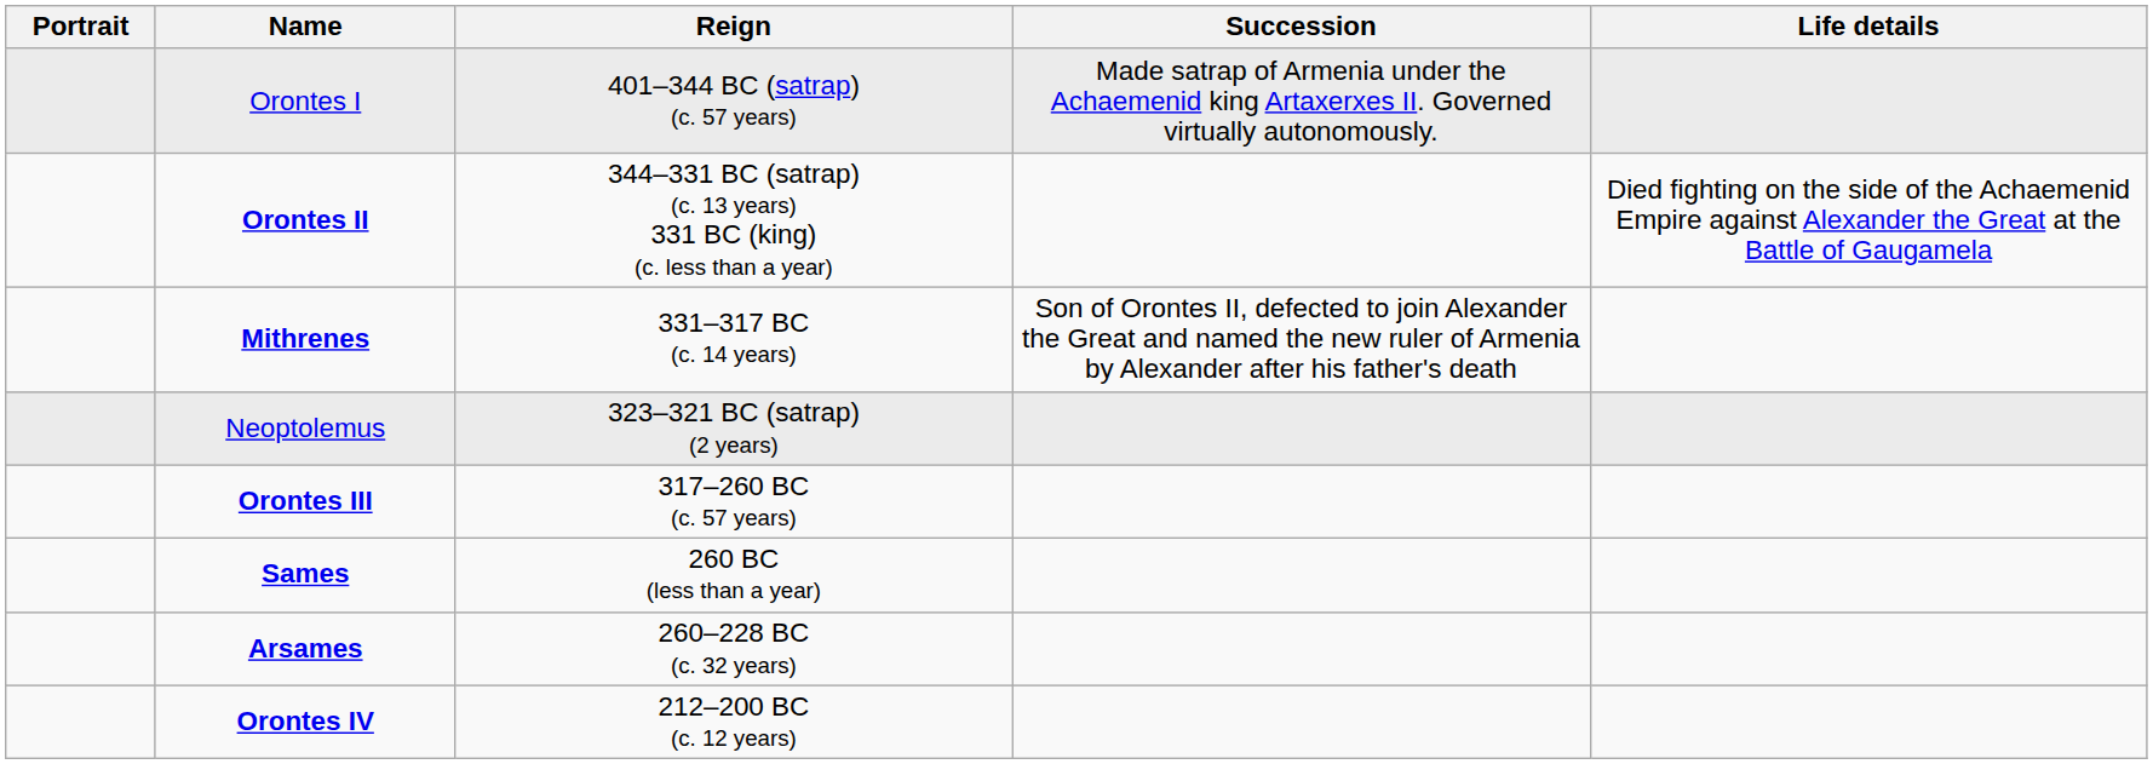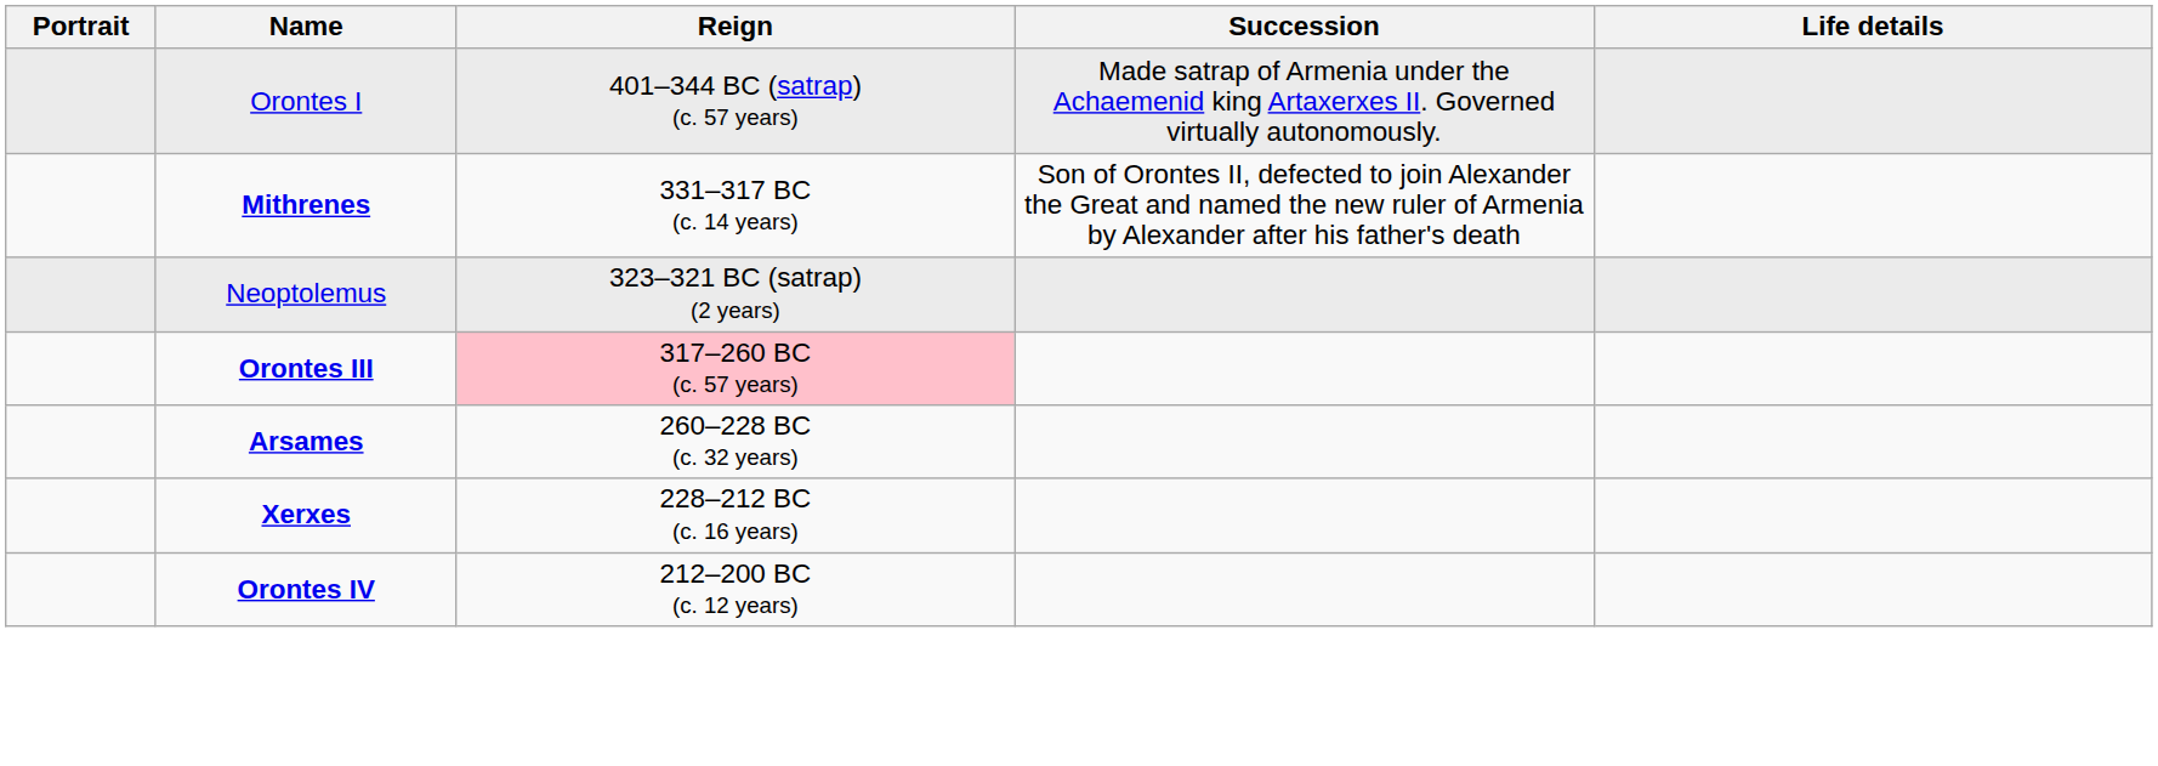 <table class="wikitable" style="text-align:center; width:100%;">
 <tr>
 <th width="7%">Portrait</th>
 <th width="14%">Name</th>
 <th width="26%">Reign</th>
 <th width="27%">Succession</th>
 <th width="26%">Life details</th>
 </tr>
 <tr>
 <td style="background:#EBEBEB;"></td>
 <td style="background:#EBEBEB;"><a href='#'>Orontes I</a><br></td>
 <td style="background:#EBEBEB;"> 401–344 BC (<a href='#'>satrap</a>)<br><small>(c. 57 years)</small></td>
 <td style="background:#EBEBEB;">Made satrap of Armenia under the <a href='#'>Achaemenid</a> king <a href='#'>Artaxerxes II</a>. Governed virtually autonomously.</td>
 <td style="background:#EBEBEB;"></td>
-</tr>
-<tr>
-<td></td>
-<td><strong><a href='#'>Orontes II</a></strong><br></td>
-<td> 344–331 BC (satrap)<br><small>(c. 13 years)</small><br> 331 BC (king)<br><small>(c. less than a year)</small></td>
-<td></td>
-<td>Died fighting on the side of the Achaemenid Empire against <a href='#'>Alexander the Great</a> at the <a href='#'>Battle of Gaugamela</a></td>
 </tr>
 <tr>
 <td></td>
 <td><strong><a href='#'>Mithrenes</a></strong><br></td>
 <td> 331–317 BC<br><small>(c. 14 years)</small></td>
 <td>Son of Orontes II, defected to join Alexander the Great and named the new ruler of Armenia by Alexander after his father's death</td>
 <td></td>
 </tr>
 <tr>
 <td style="background:#EBEBEB;"></td>
 <td style="background:#EBEBEB;"><a href='#'>Neoptolemus</a><br></td>
 <td style="background:#EBEBEB;">323–321 BC (satrap)<br><small>(2 years)</small></td>
 <td style="background:#EBEBEB;"></td>
 <td style="background:#EBEBEB;"></td>
 </tr>
 <tr>
 <td></td>
 <td><strong><a href='#'>Orontes III</a></strong><br></td>
-<td> 317–260 BC<br><small>(c. 57 years)</small></td>
-<td></td>
-<td></td>
-</tr>
-<tr>
-<td></td>
-<td><strong><a href='#'>Sames</a></strong><br></td>
-<td> 260 BC<br><small>(less than a year)</small></td>
+<td style="background: pink;"> 317–260 BC<br><small>(c. 57 years)</small></td>
 <td></td>
 <td></td>
 </tr>
 <tr>
 <td></td>
 <td><strong><a href='#'>Arsames</a></strong><br></td>
 <td> 260–228 BC<br><small>(c. 32 years)</small></td>
 <td></td>
 <td></td>
 </tr>
 <tr>
 <td></td>
+<td><strong><a href='#'>Xerxes</a></strong><br></td>
+<td> 228–212 BC<br><small>(c. 16 years)</small></td>
+<td></td>
+<td></td>
+</tr>
+<tr>
+<td></td>
 <td><strong><a href='#'>Orontes IV</a></strong><br></td>
 <td> 212–200 BC<br><small>(c. 12 years)</small></td>
 <td></td>
 <td></td>
 </tr>
 </table>
